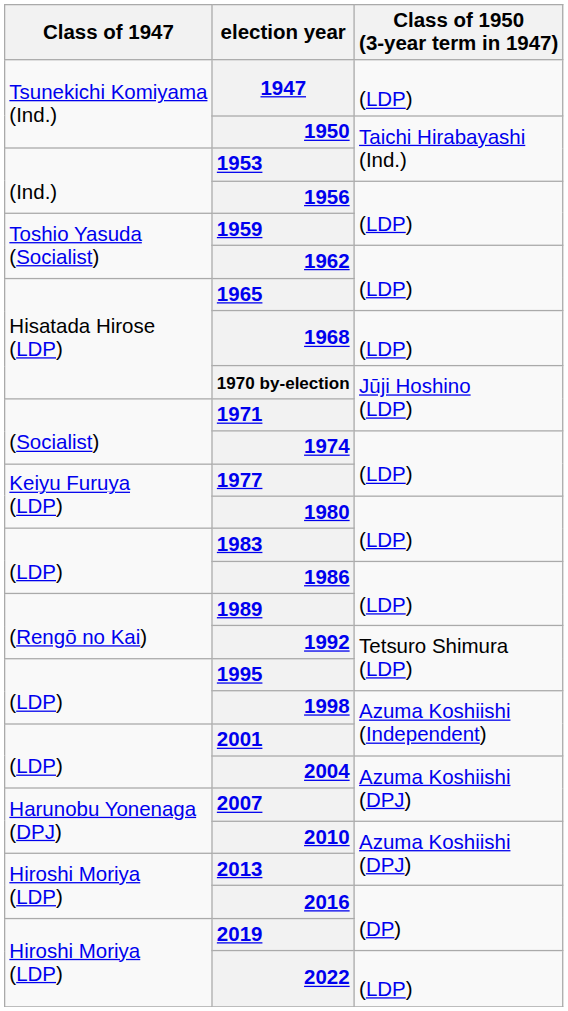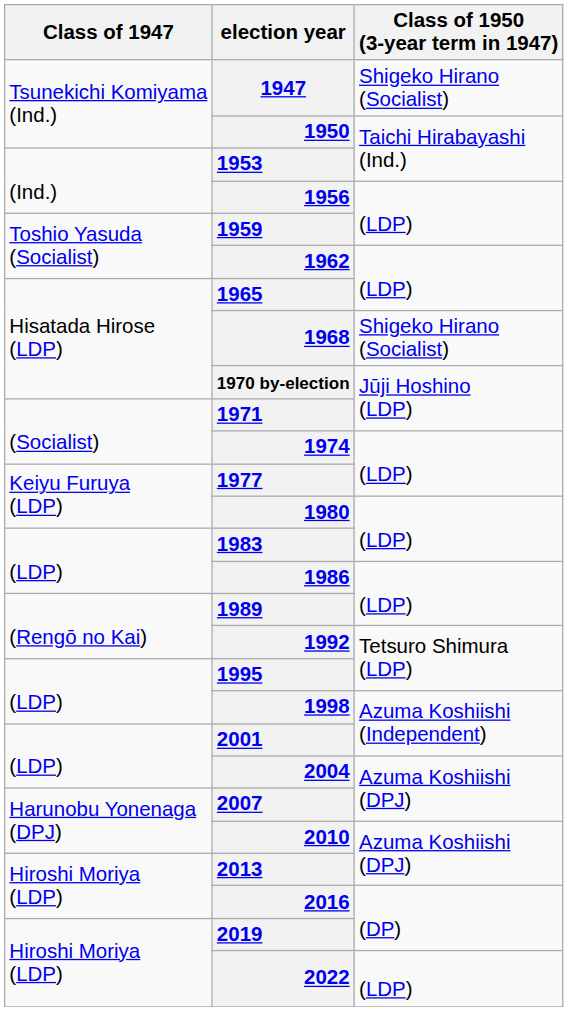 <table class="wikitable" border="1">
 <tr>
 <th>Class of 1947</th>
 <th>election year</th>
 <th>Class of 1950<br>(3-year term in 1947)</th>
 </tr>
 <tr>
 <td rowspan="2"><a href='#'>Tsunekichi Komiyama</a><br>(Ind.)</td>
 <th style="text-align: center"><a href='#'>1947</a></th>
-<td><br>(<a href='#'>LDP</a>)</td>
+<td><a href='#'>Shigeko Hirano</a><br>(<a href='#'>Socialist</a>)</td>
 </tr>
 <tr>
 <th style="text-align: right"><a href='#'>1950</a></th>
 <td rowspan="2"><a href='#'>Taichi Hirabayashi</a><br>(Ind.)</td>
 </tr>
 <tr>
 <td rowspan="2"><br>(Ind.)</td>
 <th style="text-align: left"><a href='#'>1953</a></th>
 </tr>
 <tr>
 <th style="text-align: right"><a href='#'>1956</a></th>
 <td rowspan="2" ><br>(<a href='#'>LDP</a>)</td>
 </tr>
 <tr>
 <td rowspan="2" ><a href='#'>Toshio Yasuda</a><br>(<a href='#'>Socialist</a>)</td>
 <th style="text-align: left"><a href='#'>1959</a></th>
 </tr>
 <tr>
 <th style="text-align: right"><a href='#'>1962</a></th>
 <td rowspan="2" ><br>(<a href='#'>LDP</a>)</td>
 </tr>
 <tr>
 <td rowspan="3" >Hisatada Hirose<br>(<a href='#'>LDP</a>)</td>
 <th style="text-align: left"><a href='#'>1965</a></th>
 </tr>
 <tr>
 <th style="text-align: right"><a href='#'>1968</a></th>
-<td><br>(<a href='#'>LDP</a>)</td>
+<td><a href='#'>Shigeko Hirano</a><br>(<a href='#'>Socialist</a>)</td>
 </tr>
 <tr>
 <th style="text-align: right"><small>1970 by-election</small></th>
 <td rowspan="2" ><a href='#'>Jūji Hoshino</a><br>(<a href='#'>LDP</a>)</td>
 </tr>
 <tr>
 <td rowspan="2" ><br>(<a href='#'>Socialist</a>)</td>
 <th style="text-align: left"><a href='#'>1971</a></th>
 </tr>
 <tr>
 <th style="text-align: right"><a href='#'>1974</a></th>
 <td rowspan="2" ><br>(<a href='#'>LDP</a>)</td>
 </tr>
 <tr>
 <td rowspan="2" ><a href='#'>Keiyu Furuya</a><br>(<a href='#'>LDP</a>)</td>
 <th style="text-align: left"><a href='#'>1977</a></th>
 </tr>
 <tr>
 <th style="text-align: right"><a href='#'>1980</a></th>
 <td rowspan="2" ><br>(<a href='#'>LDP</a>)</td>
 </tr>
 <tr>
 <td rowspan="2" ><br>(<a href='#'>LDP</a>)</td>
 <th style="text-align: left"><a href='#'>1983</a></th>
 </tr>
 <tr>
 <th style="text-align: right"><a href='#'>1986</a></th>
 <td rowspan="2" ><br>(<a href='#'>LDP</a>)</td>
 </tr>
 <tr>
 <td rowspan="2"><br>(<a href='#'>Rengō no Kai</a>)</td>
 <th style="text-align: left"><a href='#'>1989</a></th>
 </tr>
 <tr>
 <th style="text-align: right"><a href='#'>1992</a></th>
 <td rowspan="2" >Tetsuro Shimura<br>(<a href='#'>LDP</a>)</td>
 </tr>
 <tr>
 <td rowspan="2" ><br>(<a href='#'>LDP</a>)</td>
 <th style="text-align: left"><a href='#'>1995</a></th>
 </tr>
 <tr>
 <th style="text-align: right"><a href='#'>1998</a></th>
 <td rowspan="2"><a href='#'>Azuma Koshiishi</a><br>(<a href='#'>Independent</a>)</td>
 </tr>
 <tr>
 <td rowspan="2" ><br>(<a href='#'>LDP</a>)</td>
 <th style="text-align: left"><a href='#'>2001</a></th>
 </tr>
 <tr>
 <th style="text-align: right"><a href='#'>2004</a></th>
 <td rowspan="2" ><a href='#'>Azuma Koshiishi</a><br>(<a href='#'>DPJ</a>)</td>
 </tr>
 <tr>
 <td rowspan="2" ><a href='#'>Harunobu Yonenaga</a><br>(<a href='#'>DPJ</a>)</td>
 <th style="text-align: left"><a href='#'>2007</a></th>
 </tr>
 <tr>
 <th style="text-align: right"><a href='#'>2010</a></th>
 <td rowspan="2" ><a href='#'>Azuma Koshiishi</a><br>(<a href='#'>DPJ</a>)</td>
 </tr>
 <tr>
 <td rowspan="2" ><a href='#'>Hiroshi Moriya</a><br>(<a href='#'>LDP</a>)</td>
 <th style="text-align: left"><a href='#'>2013</a></th>
 </tr>
 <tr>
 <th style="text-align: right"><a href='#'>2016</a></th>
 <td rowspan="2" > <br>(<a href='#'>DP</a>)</td>
 </tr>
 <tr>
 <td rowspan="2" ><a href='#'>Hiroshi Moriya</a><br>(<a href='#'>LDP</a>)</td>
 <th style="text-align: left"><a href='#'>2019</a></th>
 </tr>
 <tr>
 <th style="text-align: right"><a href='#'>2022</a></th>
 <td rowspan="2" > <br>(<a href='#'>LDP</a>)</td>
 </tr>
 </table>
